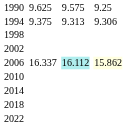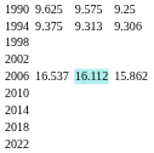 <table>
 <tr>
 <td>1990</td>
 <td></td>
 <td>9.625</td>
 <td></td>
 <td>9.575</td>
 <td></td>
 <td>9.25</td>
 </tr>
 <tr>
 <td>1994</td>
 <td></td>
 <td>9.375</td>
 <td></td>
 <td>9.313</td>
 <td></td>
 <td>9.306</td>
 </tr>
 <tr>
 <td>1998</td>
 <td></td>
 <td></td>
 <td></td>
 <td></td>
 <td></td>
 <td></td>
 </tr>
 <tr>
 <td>2002</td>
 <td></td>
 <td></td>
 <td></td>
 <td></td>
 <td></td>
 <td></td>
 </tr>
 <tr>
 <td>2006</td>
 <td></td>
-<td>16.337</td>
+<td>16.537</td>
 <td></td>
 <td style="background: paleturquoise;">16.112</td>
 <td></td>
-<td style="background: lightyellow;">15.862</td>
+<td>15.862</td>
 </tr>
 <tr>
 <td>2010<br></td>
 <td></td>
 <td></td>
 <td></td>
 <td></td>
 <td></td>
 <td></td>
 </tr>
 <tr>
 <td>2014<br></td>
 <td></td>
 <td></td>
 <td></td>
 <td></td>
 <td></td>
 <td></td>
 </tr>
 <tr>
 <td>2018<br></td>
 <td></td>
 <td></td>
 <td></td>
 <td></td>
 <td></td>
 <td></td>
 </tr>
 <tr>
 <td>2022<br></td>
 <td></td>
 <td></td>
 <td></td>
 <td></td>
 <td></td>
 <td></td>
 </tr>
 </table>
